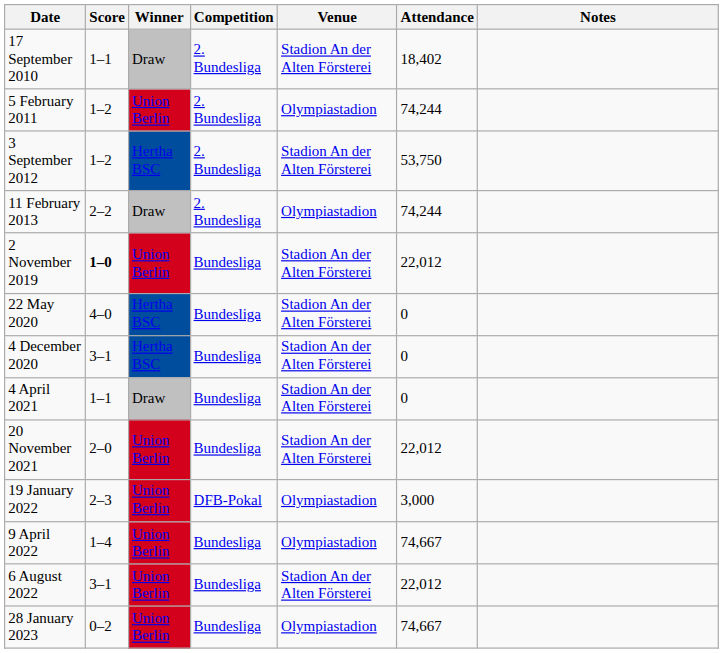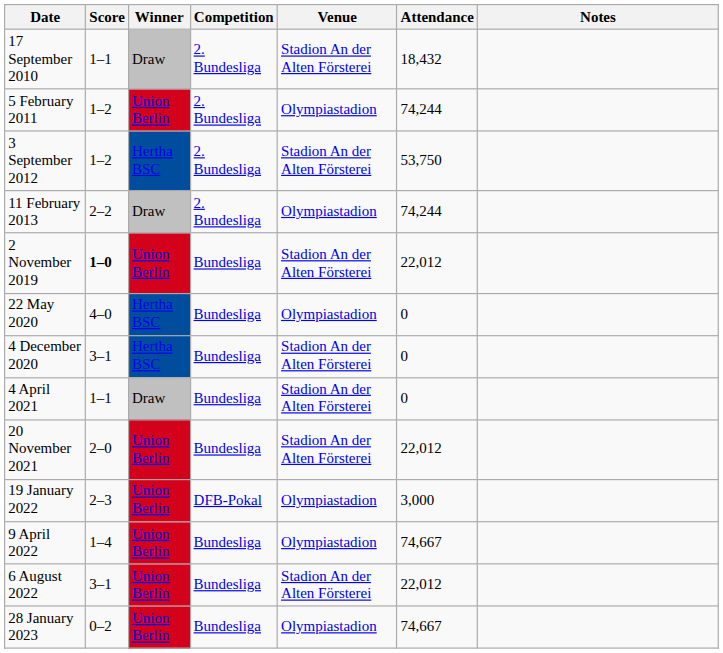 <table class="wikitable sortable" style="font-size:80%">
 <tr>
 <th>Date</th>
 <th>Score</th>
 <th>Winner</th>
 <th>Competition</th>
 <th>Venue</th>
 <th>Attendance</th>
 <th class="unsortable" width=200px>Notes</th>
 </tr>
 <tr>
 <td>17 September 2010</td>
 <td>1–1</td>
 <td style="background:silver">Draw</td>
 <td><a href='#'>2. Bundesliga</a></td>
 <td><a href='#'>Stadion An der Alten Försterei</a></td>
-<td>18,402</td>
+<td>18,432</td>
 <td></td>
 </tr>
 <tr>
 <td>5 February 2011</td>
 <td>1–2</td>
 <td style="background:#D4011D"><a href='#'><span>Union Berlin</span></a></td>
 <td><a href='#'>2. Bundesliga</a></td>
 <td><a href='#'>Olympiastadion</a></td>
 <td>74,244</td>
 <td></td>
 </tr>
 <tr>
 <td>3 September 2012</td>
 <td>1–2</td>
 <td style="background:#004D9E"><a href='#'><span>Hertha BSC</span></a></td>
 <td><a href='#'>2. Bundesliga</a></td>
 <td><a href='#'>Stadion An der Alten Försterei</a></td>
 <td>53,750</td>
 <td></td>
 </tr>
 <tr>
 <td>11 February 2013</td>
 <td>2–2</td>
 <td style="background:silver">Draw</td>
 <td><a href='#'>2. Bundesliga</a></td>
 <td><a href='#'>Olympiastadion</a></td>
 <td>74,244</td>
 <td></td>
 </tr>
 <tr>
 <td>2 November 2019</td>
 <td><strong>1–0</strong></td>
 <td style="background:#D4011D"><a href='#'><span>Union Berlin</span></a></td>
 <td><a href='#'>Bundesliga</a></td>
 <td><a href='#'>Stadion An der Alten Försterei</a></td>
 <td>22,012</td>
 <td></td>
 </tr>
 <tr>
 <td>22 May 2020</td>
 <td>4–0</td>
 <td style="background:#004D9E"><a href='#'><span>Hertha BSC</span></a></td>
 <td><a href='#'>Bundesliga</a></td>
-<td><a href='#'>Stadion An der Alten Försterei</a></td>
+<td><a href='#'>Olympiastadion</a></td>
 <td>0</td>
 <td></td>
 </tr>
 <tr>
 <td>4 December 2020</td>
 <td>3–1</td>
 <td style="background:#004D9E"><a href='#'><span>Hertha BSC</span></a></td>
 <td><a href='#'>Bundesliga</a></td>
 <td><a href='#'>Stadion An der Alten Försterei</a></td>
 <td>0</td>
 <td></td>
 </tr>
 <tr>
 <td>4 April 2021</td>
 <td>1–1</td>
 <td style="background:silver">Draw</td>
 <td><a href='#'>Bundesliga</a></td>
 <td><a href='#'>Stadion An der Alten Försterei</a></td>
 <td>0</td>
 <td></td>
 </tr>
 <tr>
 <td>20 November 2021</td>
 <td>2–0</td>
 <td style="background:#D4011D"><a href='#'><span>Union Berlin</span></a></td>
 <td><a href='#'>Bundesliga</a></td>
 <td><a href='#'>Stadion An der Alten Försterei</a></td>
 <td>22,012</td>
 <td></td>
 </tr>
 <tr>
 <td>19 January 2022</td>
 <td>2–3</td>
 <td style="background:#D4011D"><a href='#'><span>Union Berlin</span></a></td>
 <td><a href='#'>DFB-Pokal</a></td>
 <td><a href='#'>Olympiastadion</a></td>
 <td>3,000</td>
 <td></td>
 </tr>
 <tr>
 <td>9 April 2022</td>
 <td>1–4</td>
 <td style="background:#D4011D"><a href='#'><span>Union Berlin</span></a></td>
 <td><a href='#'>Bundesliga</a></td>
 <td><a href='#'>Olympiastadion</a></td>
 <td>74,667</td>
 <td></td>
 </tr>
 <tr>
 <td>6 August 2022</td>
 <td>3–1</td>
 <td style="background:#D4011D"><a href='#'><span>Union Berlin</span></a></td>
 <td><a href='#'>Bundesliga</a></td>
 <td><a href='#'>Stadion An der Alten Försterei</a></td>
 <td>22,012</td>
 <td></td>
 </tr>
 <tr>
 <td>28 January 2023</td>
 <td>0–2</td>
 <td style="background:#D4011D"><a href='#'><span>Union Berlin</span></a></td>
 <td><a href='#'>Bundesliga</a></td>
 <td><a href='#'>Olympiastadion</a></td>
 <td>74,667</td>
 <td></td>
 </tr>
 </table>
